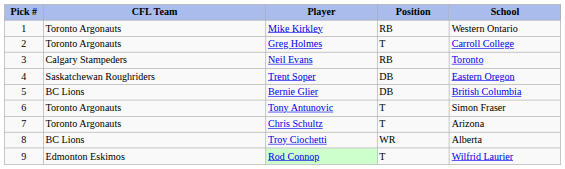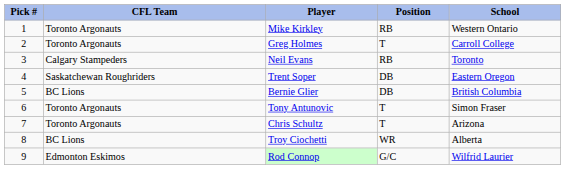 <table class="wikitable" style="width: 100%">
 <tr>
 <th style="background:#a8bdec; width:7%;">Pick #</th>
 <th style="width:40%; background:#a8bdec;">CFL Team</th>
 <th style="width:20%; background:#a8bdec;">Player</th>
 <th style="width:13%; background:#a8bdec;">Position</th>
 <th style="width:20%; background:#a8bdec;">School</th>
 </tr>
 <tr>
 <td align=center>1</td>
 <td>Toronto Argonauts</td>
 <td><a href='#'>Mike Kirkley</a></td>
 <td>RB</td>
 <td>Western Ontario</td>
 </tr>
 <tr>
 <td align=center>2</td>
 <td>Toronto Argonauts</td>
 <td><a href='#'>Greg Holmes</a></td>
 <td>T</td>
 <td><a href='#'>Carroll College</a></td>
 </tr>
 <tr>
 <td align=center>3</td>
 <td>Calgary Stampeders</td>
 <td><a href='#'>Neil Evans</a></td>
 <td>RB</td>
 <td><a href='#'>Toronto</a></td>
 </tr>
 <tr>
 <td align=center>4</td>
 <td>Saskatchewan Roughriders</td>
 <td><a href='#'>Trent Soper</a></td>
 <td>DB</td>
 <td><a href='#'>Eastern Oregon</a></td>
 </tr>
 <tr>
 <td align=center>5</td>
 <td>BC Lions</td>
 <td><a href='#'>Bernie Glier</a></td>
 <td>DB</td>
 <td><a href='#'>British Columbia</a></td>
 </tr>
 <tr>
 <td align=center>6</td>
 <td>Toronto Argonauts</td>
 <td><a href='#'>Tony Antunovic</a></td>
 <td>T</td>
 <td>Simon Fraser</td>
 </tr>
 <tr>
 <td align=center>7</td>
 <td>Toronto Argonauts</td>
 <td><a href='#'>Chris Schultz</a></td>
 <td>T</td>
 <td>Arizona</td>
 </tr>
 <tr>
 <td align=center>8</td>
 <td>BC Lions</td>
 <td><a href='#'>Troy Ciochetti</a></td>
 <td>WR</td>
 <td>Alberta</td>
 </tr>
 <tr>
 <td align=center>9</td>
 <td>Edmonton Eskimos</td>
 <td bgcolor="#CCFFCC"><a href='#'>Rod Connop</a></td>
-<td>T</td>
+<td>G/C</td>
 <td><a href='#'>Wilfrid Laurier</a></td>
 </tr>
 </table>
